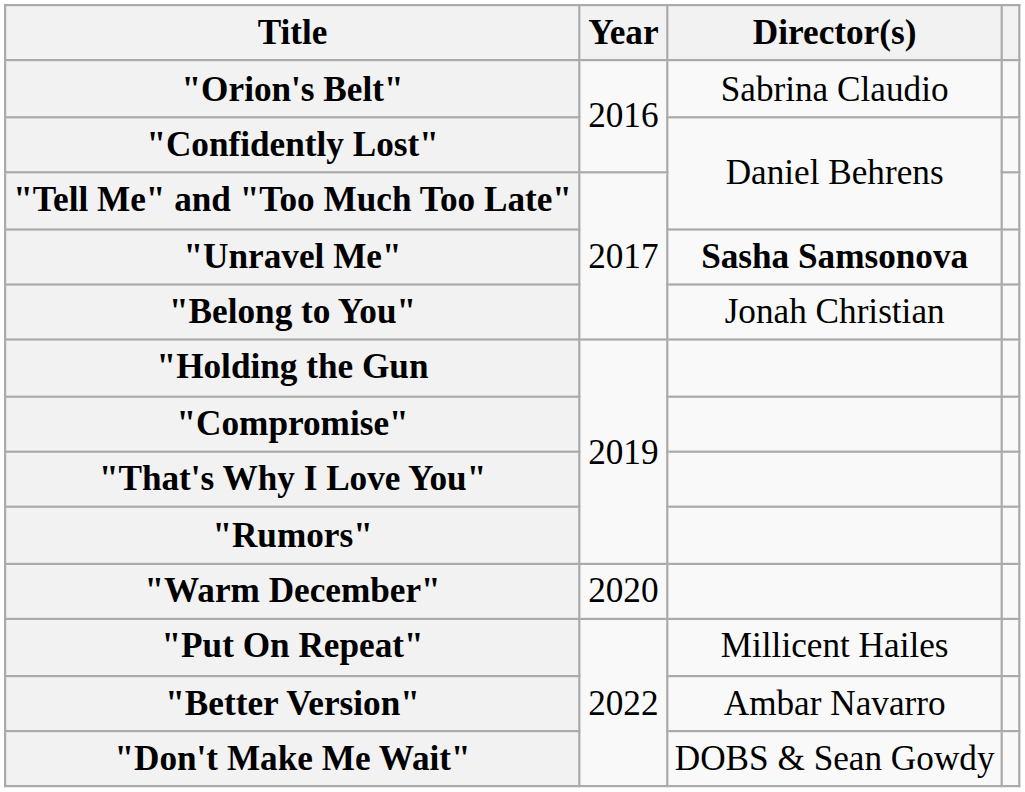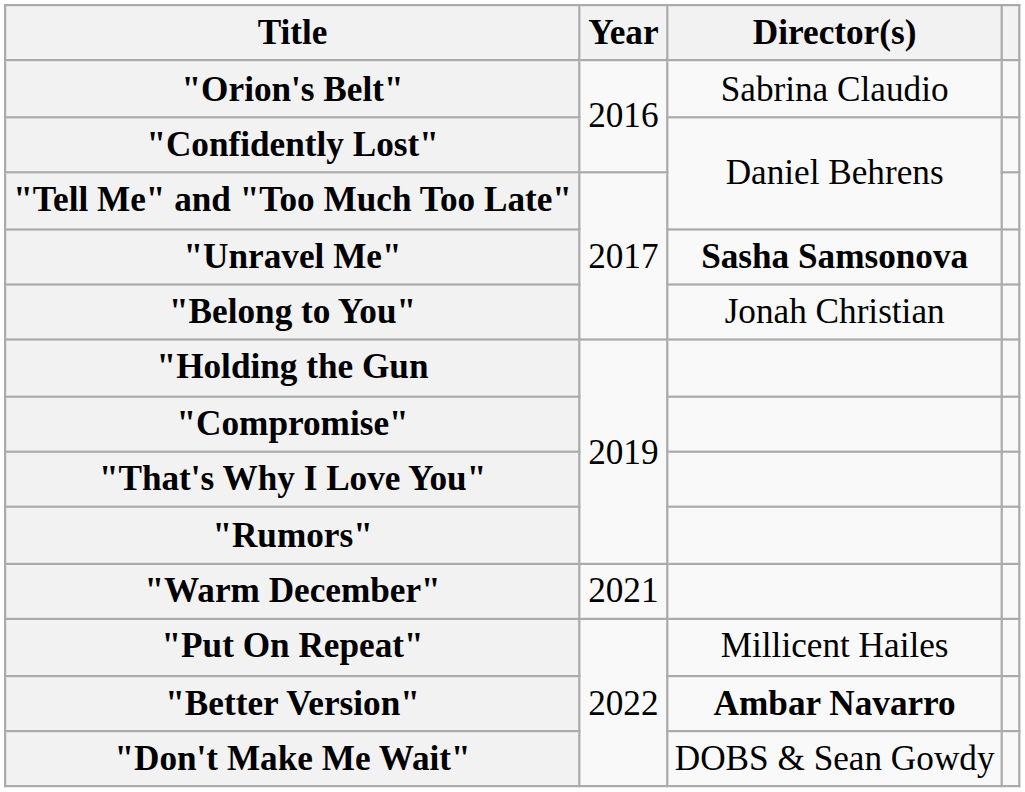 <table class="wikitable plainrowheaders" style="text-align:center">
 <tr>
 <th scope="col">Title</th>
 <th scope="col">Year</th>
 <th scope="col">Director(s)</th>
 <th scope="col"></th>
 </tr>
 <tr>
 <th scope="row">"Orion's Belt"</th>
 <td rowspan="2">2016</td>
 <td>Sabrina Claudio</td>
 <td></td>
 </tr>
 <tr>
 <th scope="row">"Confidently Lost"</th>
 <td rowspan="2">Daniel Behrens</td>
 <td></td>
 </tr>
 <tr>
 <th scope="row">"Tell Me" and "Too Much Too Late"</th>
 <td rowspan="3">2017</td>
 <td></td>
 </tr>
 <tr>
 <th scope="row">"Unravel Me"</th>
 <td><strong>Sasha Samsonova</strong></td>
 <td></td>
 </tr>
 <tr>
 <th scope="row">"Belong to You"</th>
 <td>Jonah Christian</td>
 <td></td>
 </tr>
 <tr>
 <th scope="row">"Holding the Gun</th>
 <td rowspan="4">2019</td>
 <td></td>
 <td></td>
 </tr>
 <tr>
 <th scope="row">"Compromise"</th>
 <td></td>
 <td></td>
 </tr>
 <tr>
 <th scope="row">"That's Why I Love You"</th>
 <td></td>
 <td></td>
 </tr>
 <tr>
 <th scope="row">"Rumors"</th>
 <td></td>
 <td></td>
 </tr>
 <tr>
 <th scope="row">"Warm December"</th>
-<td>2020</td>
+<td>2021</td>
 <td></td>
 <td></td>
 </tr>
 <tr>
 <th scope="row">"Put On Repeat"</th>
 <td rowspan="3">2022</td>
 <td>Millicent Hailes</td>
 <td></td>
 </tr>
 <tr>
 <th scope="row">"Better Version"</th>
-<td>Ambar Navarro</td>
+<td><strong>Ambar Navarro</strong></td>
 <td></td>
 </tr>
 <tr>
 <th scope="row">"Don't Make Me Wait"</th>
 <td>DOBS & Sean Gowdy</td>
 <td></td>
 </tr>
 </table>
